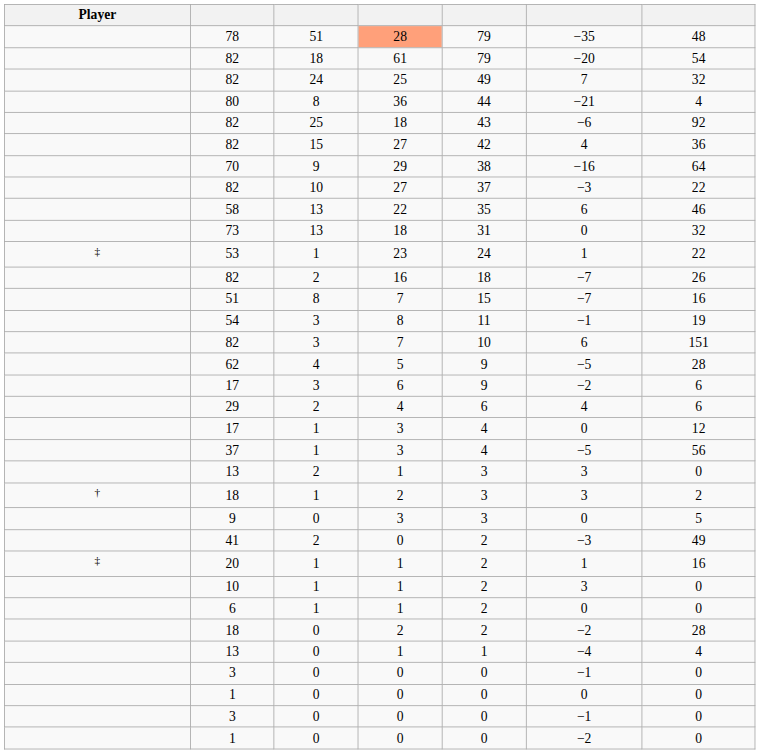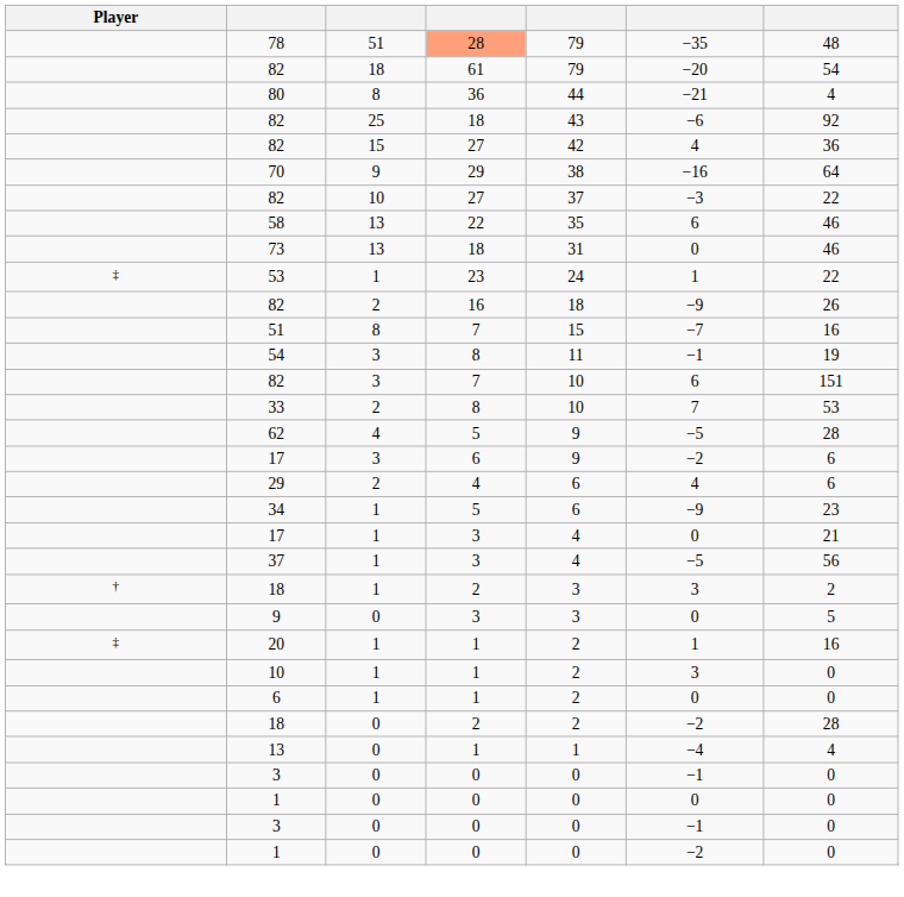 <table class="wikitable sortable" style="width:100%; text-align:center;">
 <tr>
 <th>Player</th>
 <th></th>
 <th></th>
 <th></th>
 <th></th>
 <th data-sort-type="number"></th>
 <th></th>
 </tr>
 <tr>
 <td></td>
 <td>78</td>
 <td>51</td>
 <td style="background: lightsalmon;">28</td>
 <td>79</td>
 <td>−35</td>
 <td>48</td>
 </tr>
 <tr>
 <td></td>
 <td>82</td>
 <td>18</td>
 <td>61</td>
 <td>79</td>
 <td>−20</td>
 <td>54</td>
-</tr>
-<tr>
-<td></td>
-<td>82</td>
-<td>24</td>
-<td>25</td>
-<td>49</td>
-<td>7</td>
-<td>32</td>
 </tr>
 <tr>
 <td></td>
 <td>80</td>
 <td>8</td>
 <td>36</td>
 <td>44</td>
 <td>−21</td>
 <td>4</td>
 </tr>
 <tr>
 <td></td>
 <td>82</td>
 <td>25</td>
 <td>18</td>
 <td>43</td>
 <td>−6</td>
 <td>92</td>
 </tr>
 <tr>
 <td></td>
 <td>82</td>
 <td>15</td>
 <td>27</td>
 <td>42</td>
 <td>4</td>
 <td>36</td>
 </tr>
 <tr>
 <td></td>
 <td>70</td>
 <td>9</td>
 <td>29</td>
 <td>38</td>
 <td>−16</td>
 <td>64</td>
 </tr>
 <tr>
 <td></td>
 <td>82</td>
 <td>10</td>
 <td>27</td>
 <td>37</td>
 <td>−3</td>
 <td>22</td>
 </tr>
 <tr>
 <td></td>
 <td>58</td>
 <td>13</td>
 <td>22</td>
 <td>35</td>
 <td>6</td>
 <td>46</td>
 </tr>
 <tr>
 <td></td>
 <td>73</td>
 <td>13</td>
 <td>18</td>
 <td>31</td>
 <td>0</td>
-<td>32</td>
+<td>46</td>
 </tr>
 <tr>
 <td><sup>‡</sup></td>
 <td>53</td>
 <td>1</td>
 <td>23</td>
 <td>24</td>
 <td>1</td>
 <td>22</td>
 </tr>
 <tr>
 <td></td>
 <td>82</td>
 <td>2</td>
 <td>16</td>
 <td>18</td>
-<td>−7</td>
+<td>−9</td>
 <td>26</td>
 </tr>
 <tr>
 <td></td>
 <td>51</td>
 <td>8</td>
 <td>7</td>
 <td>15</td>
 <td>−7</td>
 <td>16</td>
 </tr>
 <tr>
 <td></td>
 <td>54</td>
 <td>3</td>
 <td>8</td>
 <td>11</td>
 <td>−1</td>
 <td>19</td>
 </tr>
 <tr>
 <td></td>
 <td>82</td>
 <td>3</td>
 <td>7</td>
 <td>10</td>
 <td>6</td>
 <td>151</td>
 </tr>
 <tr>
 <td></td>
+<td>33</td>
+<td>2</td>
+<td>8</td>
+<td>10</td>
+<td>7</td>
+<td>53</td>
+</tr>
+<tr>
+<td></td>
 <td>62</td>
 <td>4</td>
 <td>5</td>
 <td>9</td>
 <td>−5</td>
 <td>28</td>
 </tr>
 <tr>
 <td></td>
 <td>17</td>
 <td>3</td>
 <td>6</td>
 <td>9</td>
 <td>−2</td>
 <td>6</td>
 </tr>
 <tr>
 <td></td>
 <td>29</td>
 <td>2</td>
 <td>4</td>
 <td>6</td>
 <td>4</td>
 <td>6</td>
 </tr>
 <tr>
 <td></td>
+<td>34</td>
+<td>1</td>
+<td>5</td>
+<td>6</td>
+<td>−9</td>
+<td>23</td>
+</tr>
+<tr>
+<td></td>
 <td>17</td>
 <td>1</td>
 <td>3</td>
 <td>4</td>
 <td>0</td>
-<td>12</td>
+<td>21</td>
 </tr>
 <tr>
 <td></td>
 <td>37</td>
 <td>1</td>
 <td>3</td>
 <td>4</td>
 <td>−5</td>
 <td>56</td>
-</tr>
-<tr>
-<td></td>
-<td>13</td>
-<td>2</td>
-<td>1</td>
-<td>3</td>
-<td>3</td>
-<td>0</td>
 </tr>
 <tr>
 <td><sup>†</sup></td>
 <td>18</td>
 <td>1</td>
 <td>2</td>
 <td>3</td>
 <td>3</td>
 <td>2</td>
 </tr>
 <tr>
 <td></td>
 <td>9</td>
 <td>0</td>
 <td>3</td>
 <td>3</td>
 <td>0</td>
 <td>5</td>
-</tr>
-<tr>
-<td></td>
-<td>41</td>
-<td>2</td>
-<td>0</td>
-<td>2</td>
-<td>−3</td>
-<td>49</td>
 </tr>
 <tr>
 <td><sup>‡</sup></td>
 <td>20</td>
 <td>1</td>
 <td>1</td>
 <td>2</td>
 <td>1</td>
 <td>16</td>
 </tr>
 <tr>
 <td></td>
 <td>10</td>
 <td>1</td>
 <td>1</td>
 <td>2</td>
 <td>3</td>
 <td>0</td>
 </tr>
 <tr>
 <td></td>
 <td>6</td>
 <td>1</td>
 <td>1</td>
 <td>2</td>
 <td>0</td>
 <td>0</td>
 </tr>
 <tr>
 <td></td>
 <td>18</td>
 <td>0</td>
 <td>2</td>
 <td>2</td>
 <td>−2</td>
 <td>28</td>
 </tr>
 <tr>
 <td></td>
 <td>13</td>
 <td>0</td>
 <td>1</td>
 <td>1</td>
 <td>−4</td>
 <td>4</td>
 </tr>
 <tr>
 <td></td>
 <td>3</td>
 <td>0</td>
 <td>0</td>
 <td>0</td>
 <td>−1</td>
 <td>0</td>
 </tr>
 <tr>
 <td></td>
 <td>1</td>
 <td>0</td>
 <td>0</td>
 <td>0</td>
 <td>0</td>
 <td>0</td>
 </tr>
 <tr>
 <td></td>
 <td>3</td>
 <td>0</td>
 <td>0</td>
 <td>0</td>
 <td>−1</td>
 <td>0</td>
 </tr>
 <tr>
 <td></td>
 <td>1</td>
 <td>0</td>
 <td>0</td>
 <td>0</td>
 <td>−2</td>
 <td>0</td>
 </tr>
 </table>
